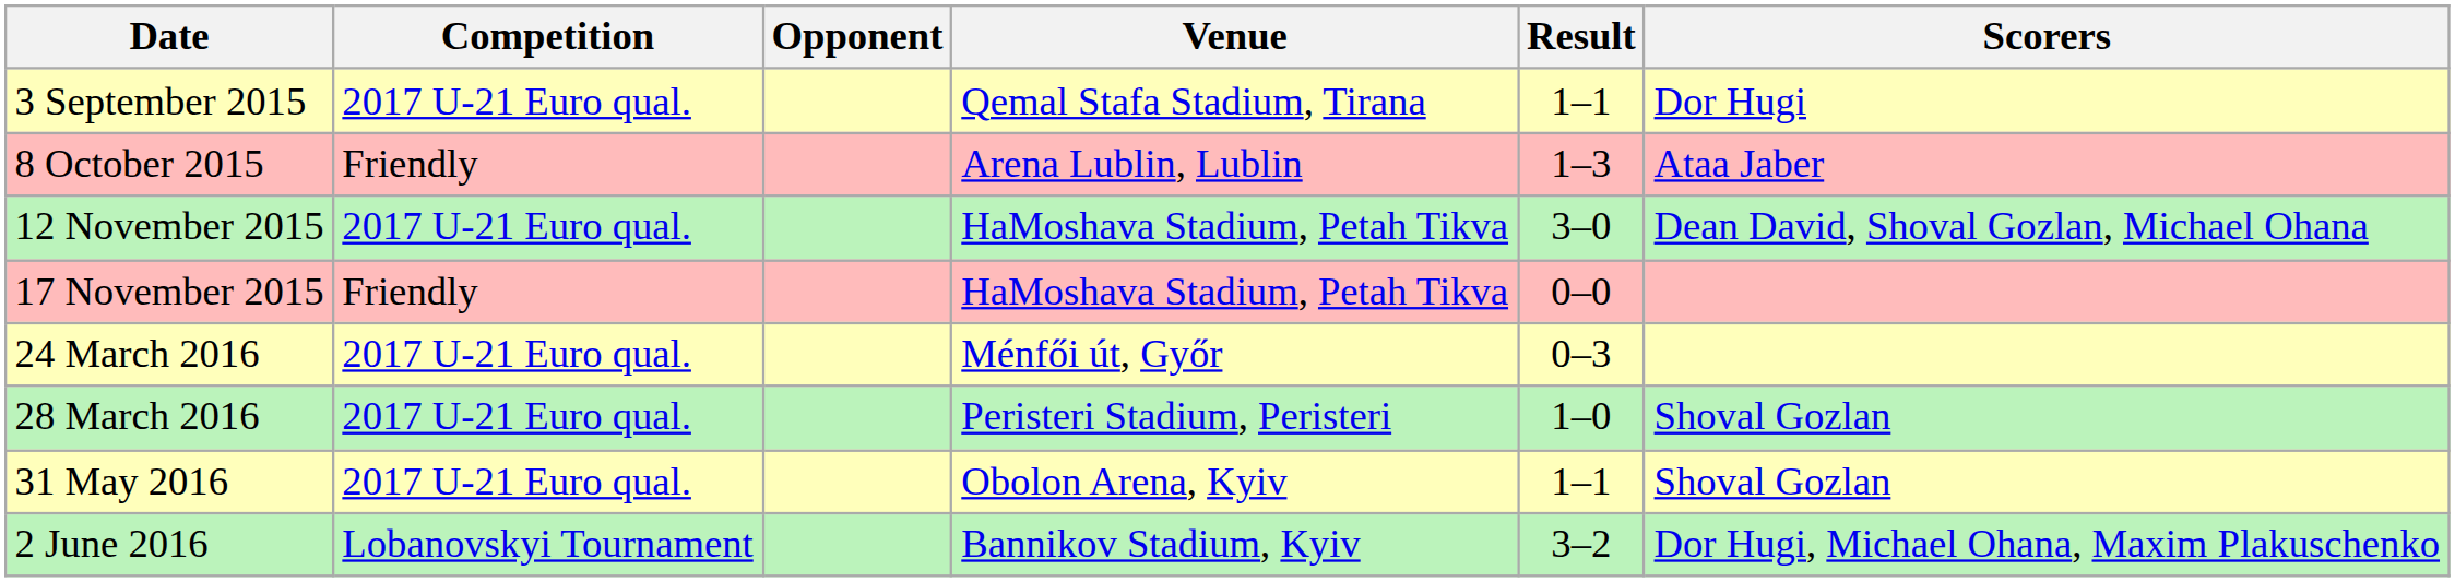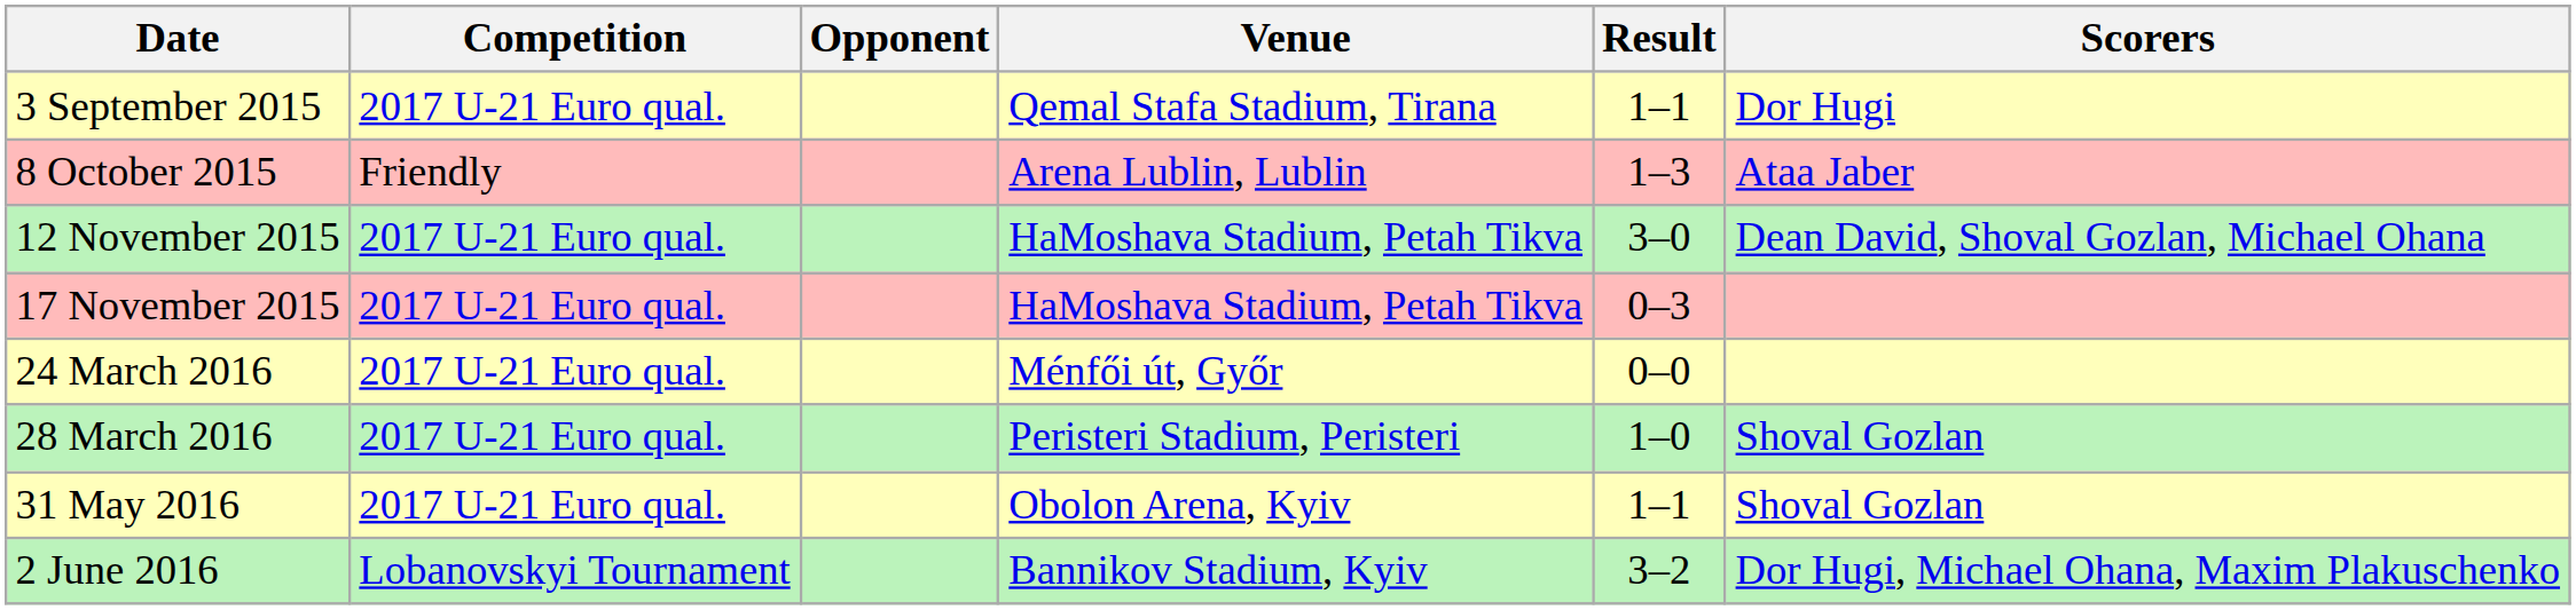 <table class="wikitable">
 <tr>
 <th>Date</th>
 <th>Competition</th>
 <th>Opponent</th>
 <th>Venue</th>
 <th>Result</th>
 <th>Scorers</th>
 </tr>
 <tr bgcolor="#FFFFBB">
 <td>3 September 2015</td>
 <td><a href='#'>2017 U-21 Euro qual.</a></td>
 <td></td>
 <td><a href='#'>Qemal Stafa Stadium</a>, <a href='#'>Tirana</a></td>
 <td align=center>1–1</td>
 <td><a href='#'>Dor Hugi</a></td>
 </tr>
 <tr bgcolor="#FFBBBB">
 <td>8 October 2015</td>
 <td>Friendly</td>
 <td></td>
 <td><a href='#'>Arena Lublin</a>, <a href='#'>Lublin</a></td>
 <td align=center>1–3</td>
 <td><a href='#'>Ataa Jaber</a></td>
 </tr>
 <tr bgcolor="#BBF3BB">
 <td>12 November 2015</td>
 <td><a href='#'>2017 U-21 Euro qual.</a></td>
 <td></td>
 <td><a href='#'>HaMoshava Stadium</a>, <a href='#'>Petah Tikva</a></td>
 <td align=center>3–0</td>
 <td><a href='#'>Dean David</a>, <a href='#'>Shoval Gozlan</a>, <a href='#'>Michael Ohana</a></td>
 </tr>
 <tr bgcolor="#FFBBBB">
 <td>17 November 2015</td>
-<td>Friendly</td>
+<td><a href='#'>2017 U-21 Euro qual.</a></td>
 <td></td>
 <td><a href='#'>HaMoshava Stadium</a>, <a href='#'>Petah Tikva</a></td>
-<td align=center>0–0</td>
+<td align=center>0–3</td>
 <td></td>
 </tr>
 <tr bgcolor="#FFFFBB">
 <td>24 March 2016</td>
 <td><a href='#'>2017 U-21 Euro qual.</a></td>
 <td></td>
 <td><a href='#'>Ménfői út</a>, <a href='#'>Győr</a></td>
-<td align=center>0–3</td>
+<td align=center>0–0</td>
 <td></td>
 </tr>
 <tr bgcolor="#BBf3BB">
 <td>28 March 2016</td>
 <td><a href='#'>2017 U-21 Euro qual.</a></td>
 <td></td>
 <td><a href='#'>Peristeri Stadium</a>, <a href='#'>Peristeri</a></td>
 <td align=center>1–0</td>
 <td><a href='#'>Shoval Gozlan</a></td>
 </tr>
 <tr bgcolor="#FFFFBB">
 <td>31 May 2016</td>
 <td><a href='#'>2017 U-21 Euro qual.</a></td>
 <td></td>
 <td><a href='#'>Obolon Arena</a>, <a href='#'>Kyiv</a></td>
 <td align=center>1–1 </td>
 <td><a href='#'>Shoval Gozlan</a></td>
 </tr>
 <tr bgcolor="#BBF3BB">
 <td>2 June 2016</td>
 <td><a href='#'>Lobanovskyi Tournament</a></td>
 <td></td>
 <td><a href='#'>Bannikov Stadium</a>, <a href='#'>Kyiv</a></td>
 <td align=center>3–2</td>
 <td><a href='#'>Dor Hugi</a>, <a href='#'>Michael Ohana</a>, <a href='#'>Maxim Plakuschenko</a></td>
 </tr>
 </table>
